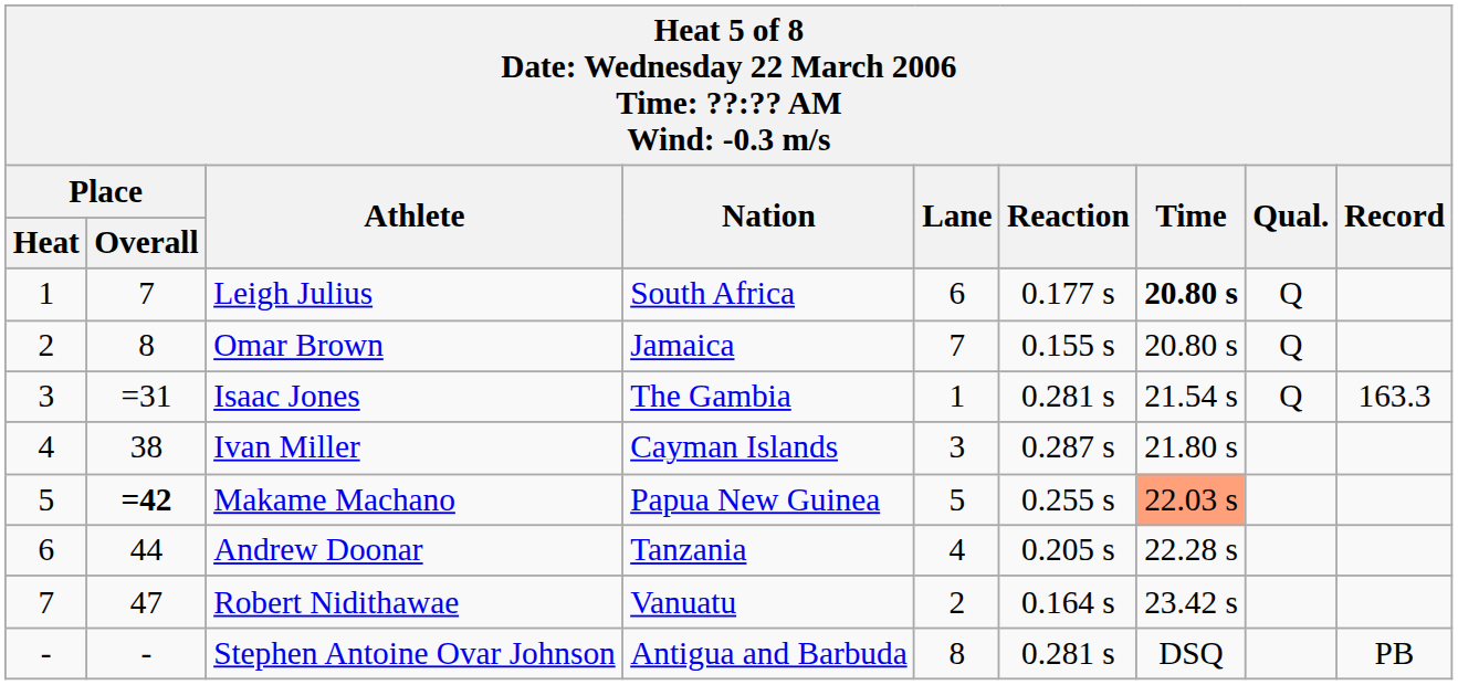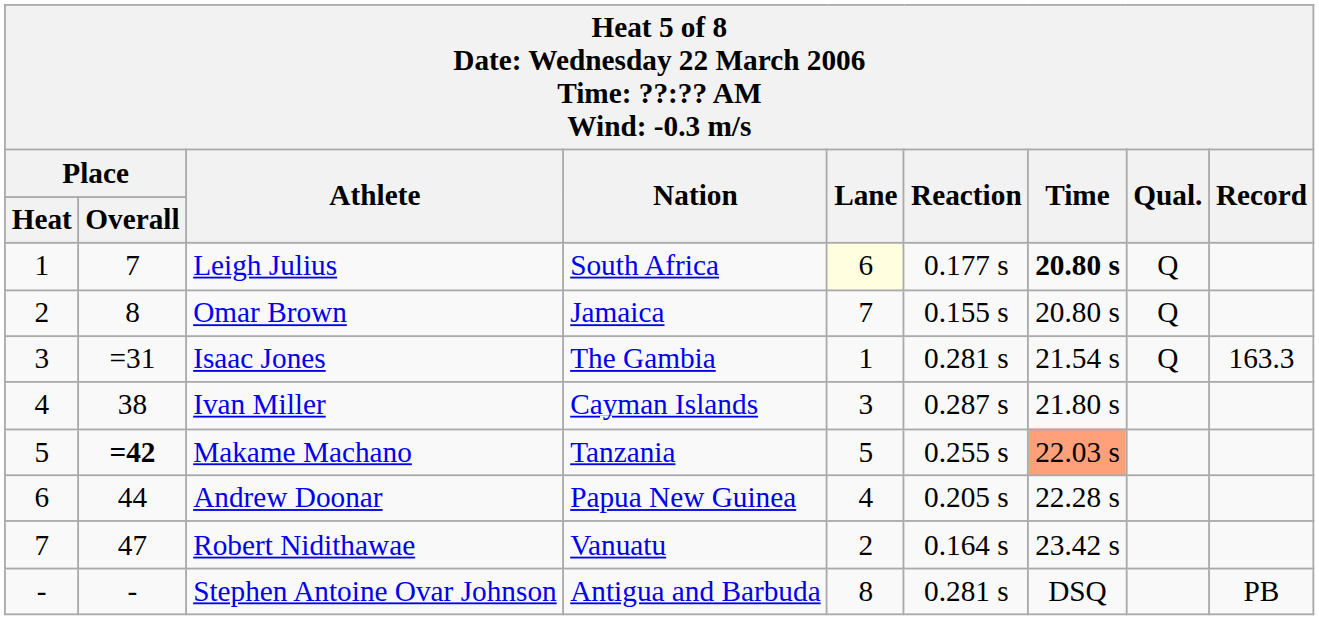 <table class="wikitable">
 <tr>
 <th colspan=9>Heat 5 of 8 <br> Date: Wednesday 22 March 2006 <br> Time: ??:?? AM <br> Wind: -0.3 m/s</th>
 </tr>
 <tr>
 <th colspan=2>Place</th>
 <th rowspan=2>Athlete</th>
 <th rowspan=2>Nation</th>
 <th rowspan=2>Lane</th>
 <th rowspan=2>Reaction</th>
 <th rowspan=2>Time</th>
 <th rowspan=2>Qual.</th>
 <th rowspan=2>Record</th>
 </tr>
 <tr>
 <th>Heat</th>
 <th>Overall</th>
 </tr>
 <tr>
 <td align="center">1</td>
 <td align="center">7</td>
 <td align="left"><a href='#'>Leigh Julius</a></td>
 <td align="left"> <a href='#'>South Africa</a></td>
-<td align="center">6</td>
+<td align="center" style="background: lightyellow;">6</td>
 <td align="center">0.177 s</td>
 <td align="center"><strong>20.80 s</strong></td>
 <td align="center">Q</td>
 <td align="center"></td>
 </tr>
 <tr>
 <td align="center">2</td>
 <td align="center">8</td>
 <td align="left"><a href='#'>Omar Brown</a></td>
 <td align="left"> <a href='#'>Jamaica</a></td>
 <td align="center">7</td>
 <td align="center">0.155 s</td>
 <td align="center">20.80 s</td>
 <td align="center">Q</td>
 <td align="center"></td>
 </tr>
 <tr>
 <td align="center">3</td>
 <td align="center">=31</td>
 <td align="left"><a href='#'>Isaac Jones</a></td>
 <td align="left"> <a href='#'>The Gambia</a></td>
 <td align="center">1</td>
 <td align="center">0.281 s</td>
 <td align="center">21.54 s</td>
 <td align="center">Q</td>
 <td align="center">163.3</td>
 </tr>
 <tr>
 <td align="center">4</td>
 <td align="center">38</td>
 <td align="left"><a href='#'>Ivan Miller</a></td>
 <td align="left"> <a href='#'>Cayman Islands</a></td>
 <td align="center">3</td>
 <td align="center">0.287 s</td>
 <td align="center">21.80 s</td>
 <td align="center"></td>
 <td align="center"></td>
 </tr>
 <tr>
 <td align="center">5</td>
 <td align="center"><strong>=42</strong></td>
 <td align="left"><a href='#'>Makame Machano</a></td>
-<td align="left"> <a href='#'>Papua New Guinea</a></td>
+<td align="left"> <a href='#'>Tanzania</a></td>
 <td align="center">5</td>
 <td align="center">0.255 s</td>
 <td align="center" style="background: lightsalmon;">22.03 s</td>
 <td align="center"></td>
 <td align="center"></td>
 </tr>
 <tr>
 <td align="center">6</td>
 <td align="center">44</td>
 <td align="left"><a href='#'>Andrew Doonar</a></td>
-<td align="left"> <a href='#'>Tanzania</a></td>
+<td align="left"> <a href='#'>Papua New Guinea</a></td>
 <td align="center">4</td>
 <td align="center">0.205 s</td>
 <td align="center">22.28 s</td>
 <td align="center"></td>
 <td align="center"></td>
 </tr>
 <tr>
 <td align="center">7</td>
 <td align="center">47</td>
 <td align="left"><a href='#'>Robert Nidithawae</a></td>
 <td align="left"> <a href='#'>Vanuatu</a></td>
 <td align="center">2</td>
 <td align="center">0.164 s</td>
 <td align="center">23.42 s</td>
 <td align="center"></td>
 <td align="center"></td>
 </tr>
 <tr>
 <td align="center">-</td>
 <td align="center">-</td>
 <td align="left"><a href='#'>Stephen Antoine Ovar Johnson</a></td>
 <td align="left"> <a href='#'>Antigua and Barbuda</a></td>
 <td align="center">8</td>
 <td align="center">0.281 s</td>
 <td align="center">DSQ</td>
 <td align="center"></td>
 <td align="center">PB</td>
 </tr>
 </table>
